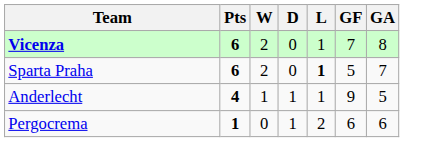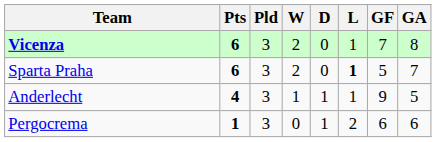 <table class="wikitable" style="text-align:center;">
 <tr>
 <th width=200>Team</th>
 <th width=20>Pts</th>
+<th width=20>Pld</th>
 <th width=20>W</th>
 <th width=20>D</th>
 <th width=20>L</th>
 <th width=20>GF</th>
 <th width=20>GA</th>
 </tr>
 <tr style="background:#ccffcc">
 <td style="text-align:left">  <strong><a href='#'>Vicenza</a></strong></td>
 <td><strong>6</strong></td>
+<td>3</td>
 <td>2</td>
 <td>0</td>
 <td>1</td>
 <td>7</td>
 <td>8</td>
 </tr>
 <tr>
 <td style="text-align:left"> <a href='#'>Sparta Praha</a></td>
 <td><strong>6</strong></td>
+<td>3</td>
 <td>2</td>
 <td>0</td>
 <td><strong>1</strong></td>
 <td>5</td>
 <td>7</td>
 </tr>
 <tr>
 <td style="text-align:left"> <a href='#'>Anderlecht</a></td>
 <td><strong>4</strong></td>
+<td>3</td>
 <td>1</td>
 <td>1</td>
 <td>1</td>
 <td>9</td>
 <td>5</td>
 </tr>
 <tr>
 <td style="text-align:left"> <a href='#'>Pergocrema</a></td>
 <td><strong>1</strong></td>
+<td>3</td>
 <td>0</td>
 <td>1</td>
 <td>2</td>
 <td>6</td>
 <td>6</td>
 </tr>
 </table>
